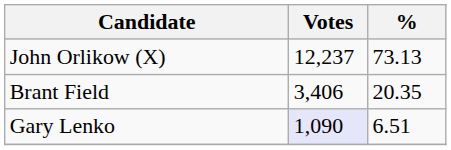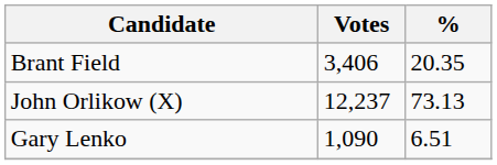 <table class="wikitable">
 <tr>
 <th bgcolor="#DDDDFF" width="200px">Candidate</th>
 <th bgcolor="#DDDDFF" width="50px">Votes</th>
 <th bgcolor="#DDDDFF" width="50px">%</th>
 </tr>
 <tr>
+<td>Brant Field</td>
+<td>3,406</td>
+<td>20.35</td>
+</tr>
+<tr>
 <td>John Orlikow (X)</td>
 <td>12,237</td>
 <td>73.13</td>
 </tr>
 <tr>
-<td>Brant Field</td>
-<td>3,406</td>
-<td>20.35</td>
-</tr>
-<tr>
 <td>Gary Lenko</td>
-<td style="background: lavender;">1,090</td>
+<td>1,090</td>
 <td>6.51</td>
 </tr>
 <tr>
 </tr>
 </table>
